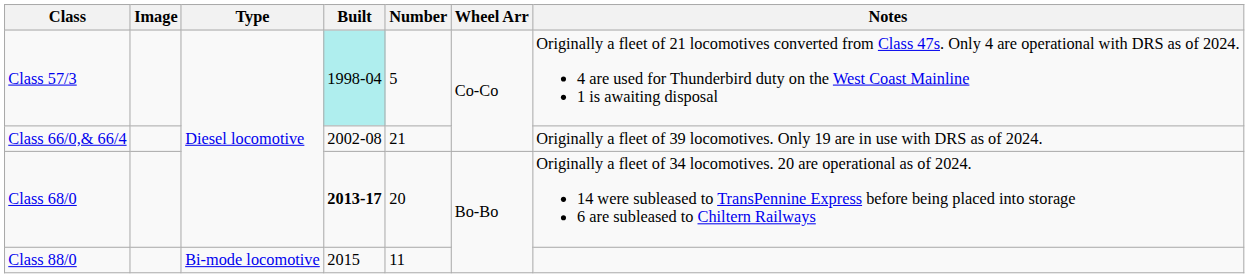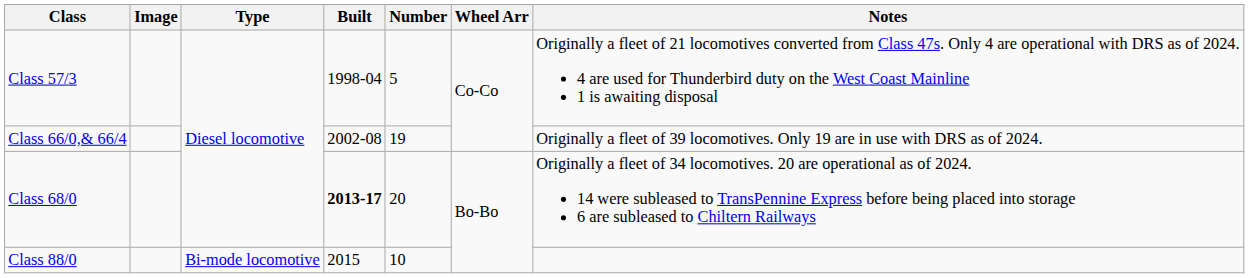 <table class="wikitable">
 <tr>
 <th>Class</th>
 <th>Image</th>
 <th>Type</th>
 <th>Built</th>
 <th>Number</th>
 <th>Wheel Arr</th>
 <th>Notes</th>
 </tr>
 <tr>
 <td><a href='#'>Class 57/3</a></td>
 <td></td>
 <td rowspan="3"><a href='#'>Diesel locomotive</a></td>
-<td style="background: paleturquoise;">1998-04</td>
+<td>1998-04</td>
 <td>5</td>
 <td rowspan="2">Co-Co</td>
 <td>Originally a fleet of 21 locomotives converted from <a href='#'>Class 47s</a>. Only 4 are operational with DRS as of 2024.<br><ul><li>4 are used for Thunderbird duty on the <a href='#'>West Coast Mainline</a></li><li>1 is awaiting disposal</li></ul></td>
 </tr>
 <tr>
 <td><a href='#'>Class 66/0,& 66/4</a></td>
 <td></td>
 <td>2002-08</td>
-<td>21</td>
+<td>19</td>
 <td>Originally a fleet of 39 locomotives. Only 19 are in use with DRS as of 2024.</td>
 </tr>
 <tr>
 <td><a href='#'>Class 68/0</a></td>
 <td><br></td>
 <td><strong>2013-17</strong></td>
 <td>20</td>
 <td rowspan="2">Bo-Bo</td>
 <td>Originally a fleet of 34 locomotives. 20 are operational as of 2024.<br><ul><li>14 were subleased to <a href='#'>TransPennine Express</a> before being placed into storage</li><li>6 are subleased to <a href='#'>Chiltern Railways</a></li></ul></td>
 </tr>
 <tr>
 <td><a href='#'>Class 88/0</a></td>
 <td></td>
 <td><a href='#'>Bi-mode locomotive</a></td>
 <td>2015</td>
-<td>11</td>
+<td>10</td>
 <td></td>
 </tr>
 </table>
